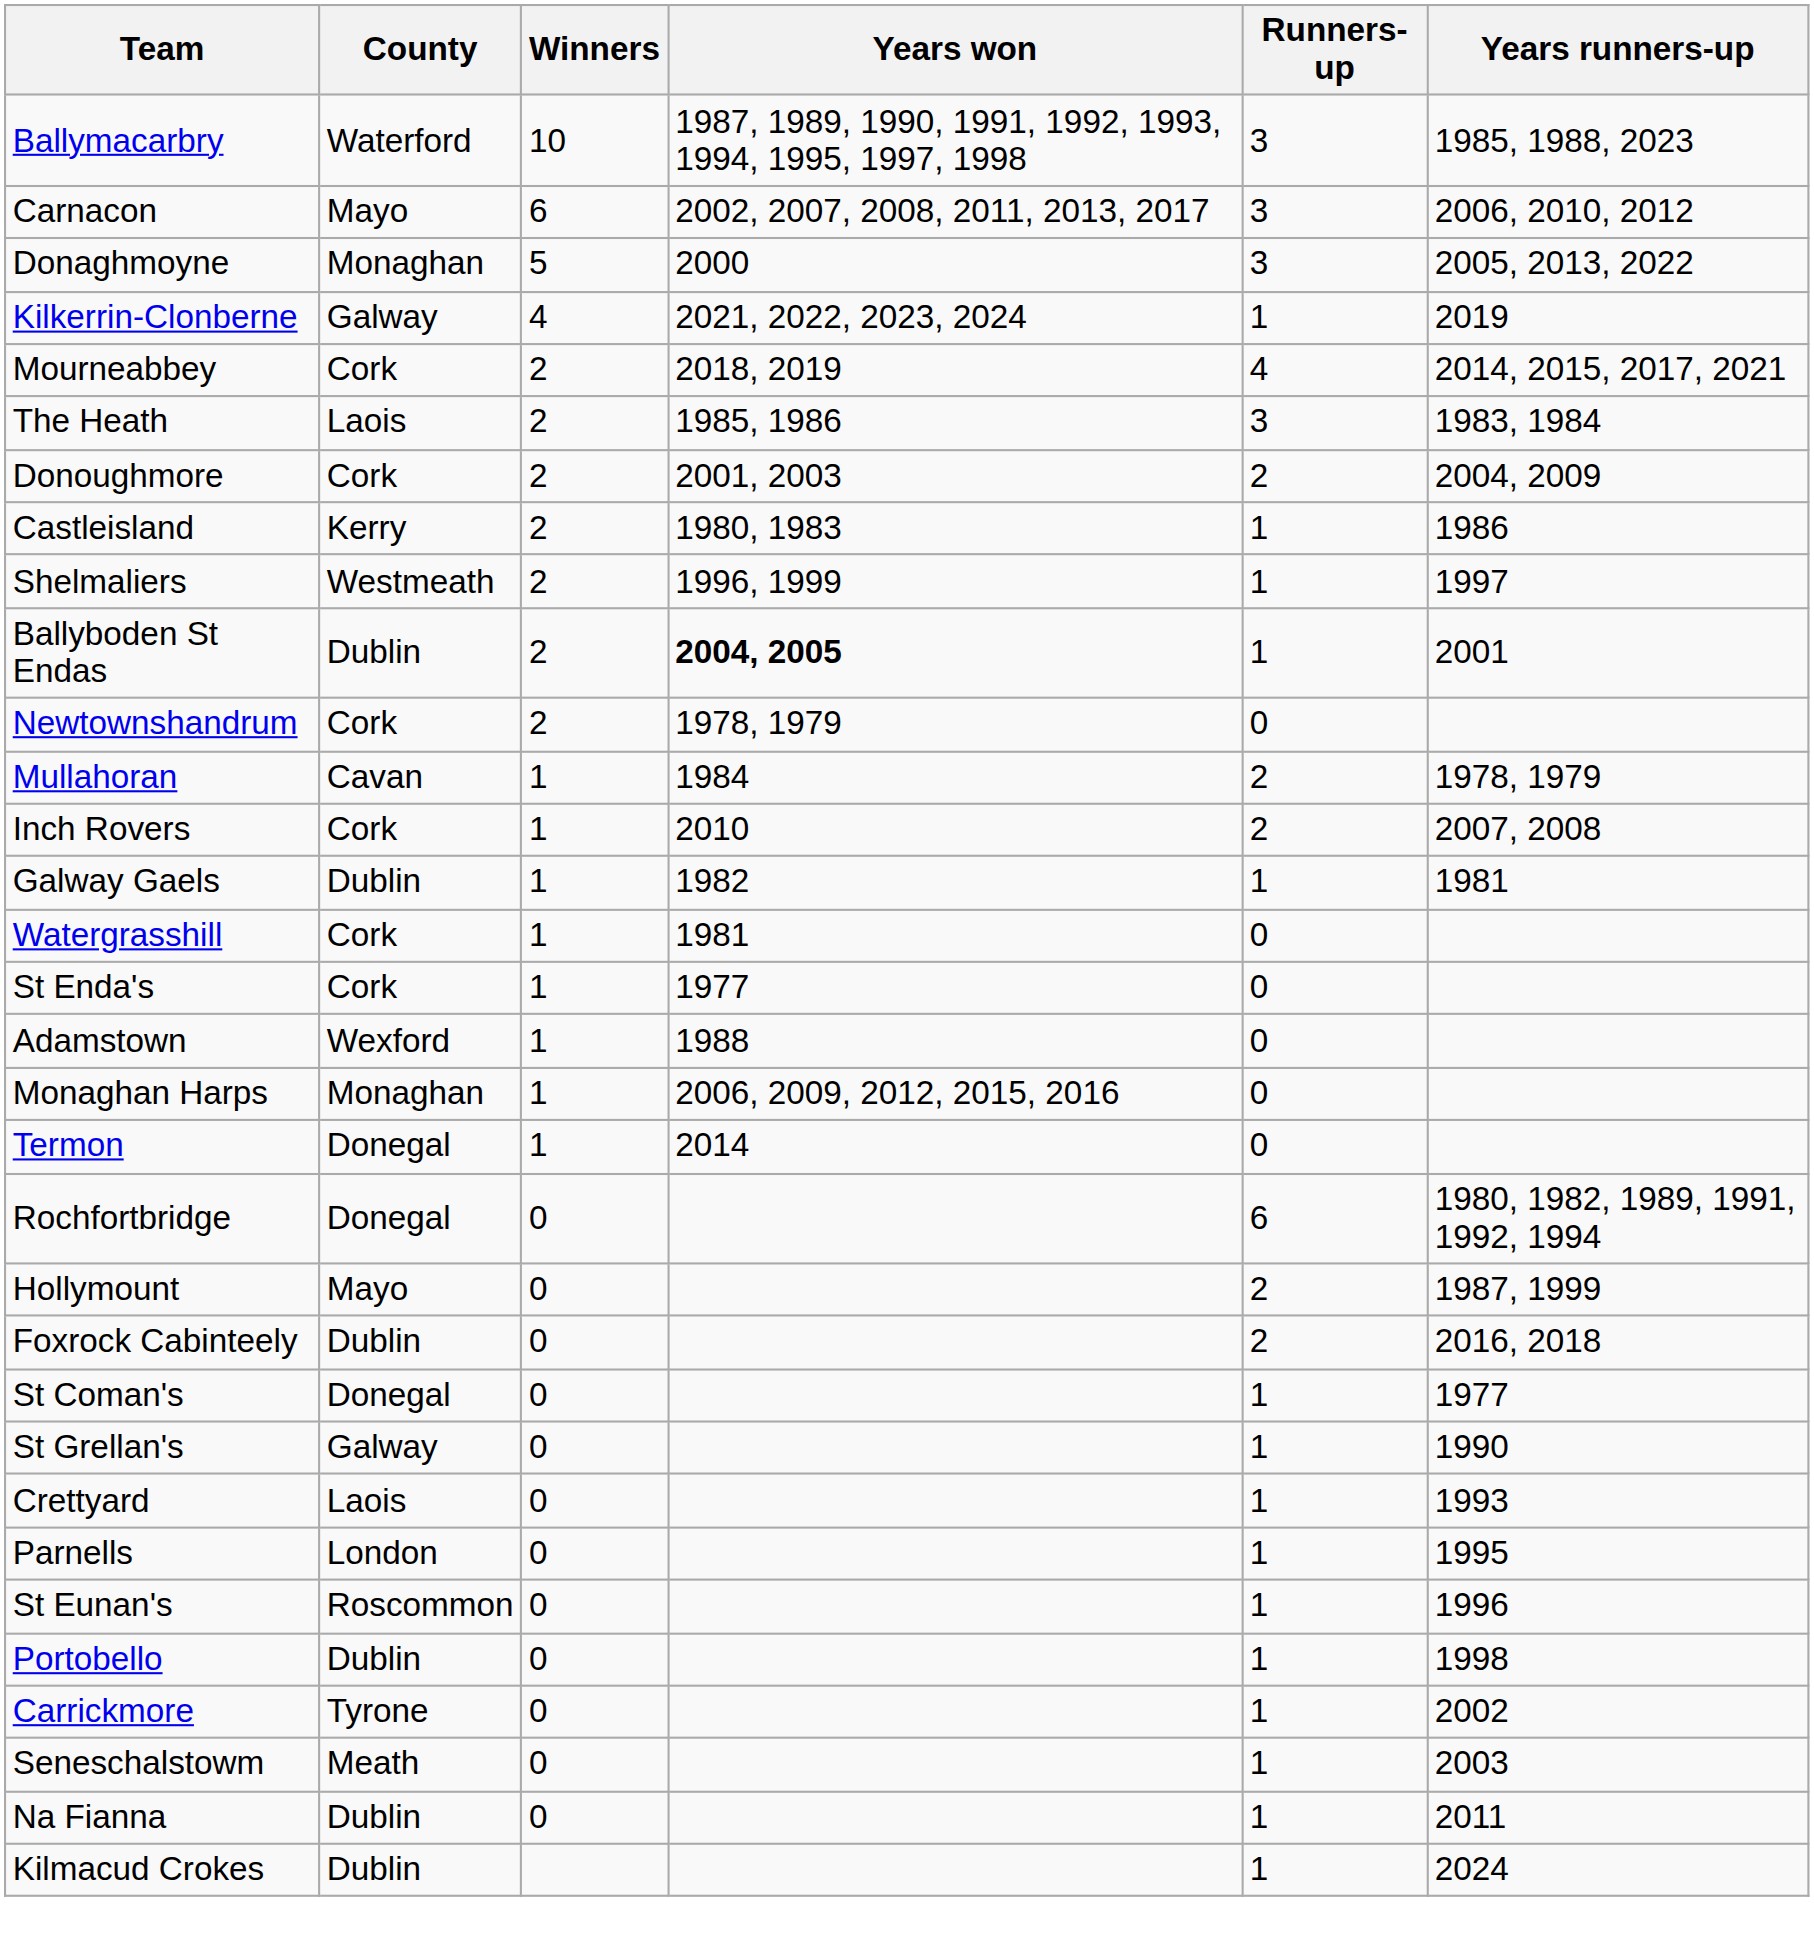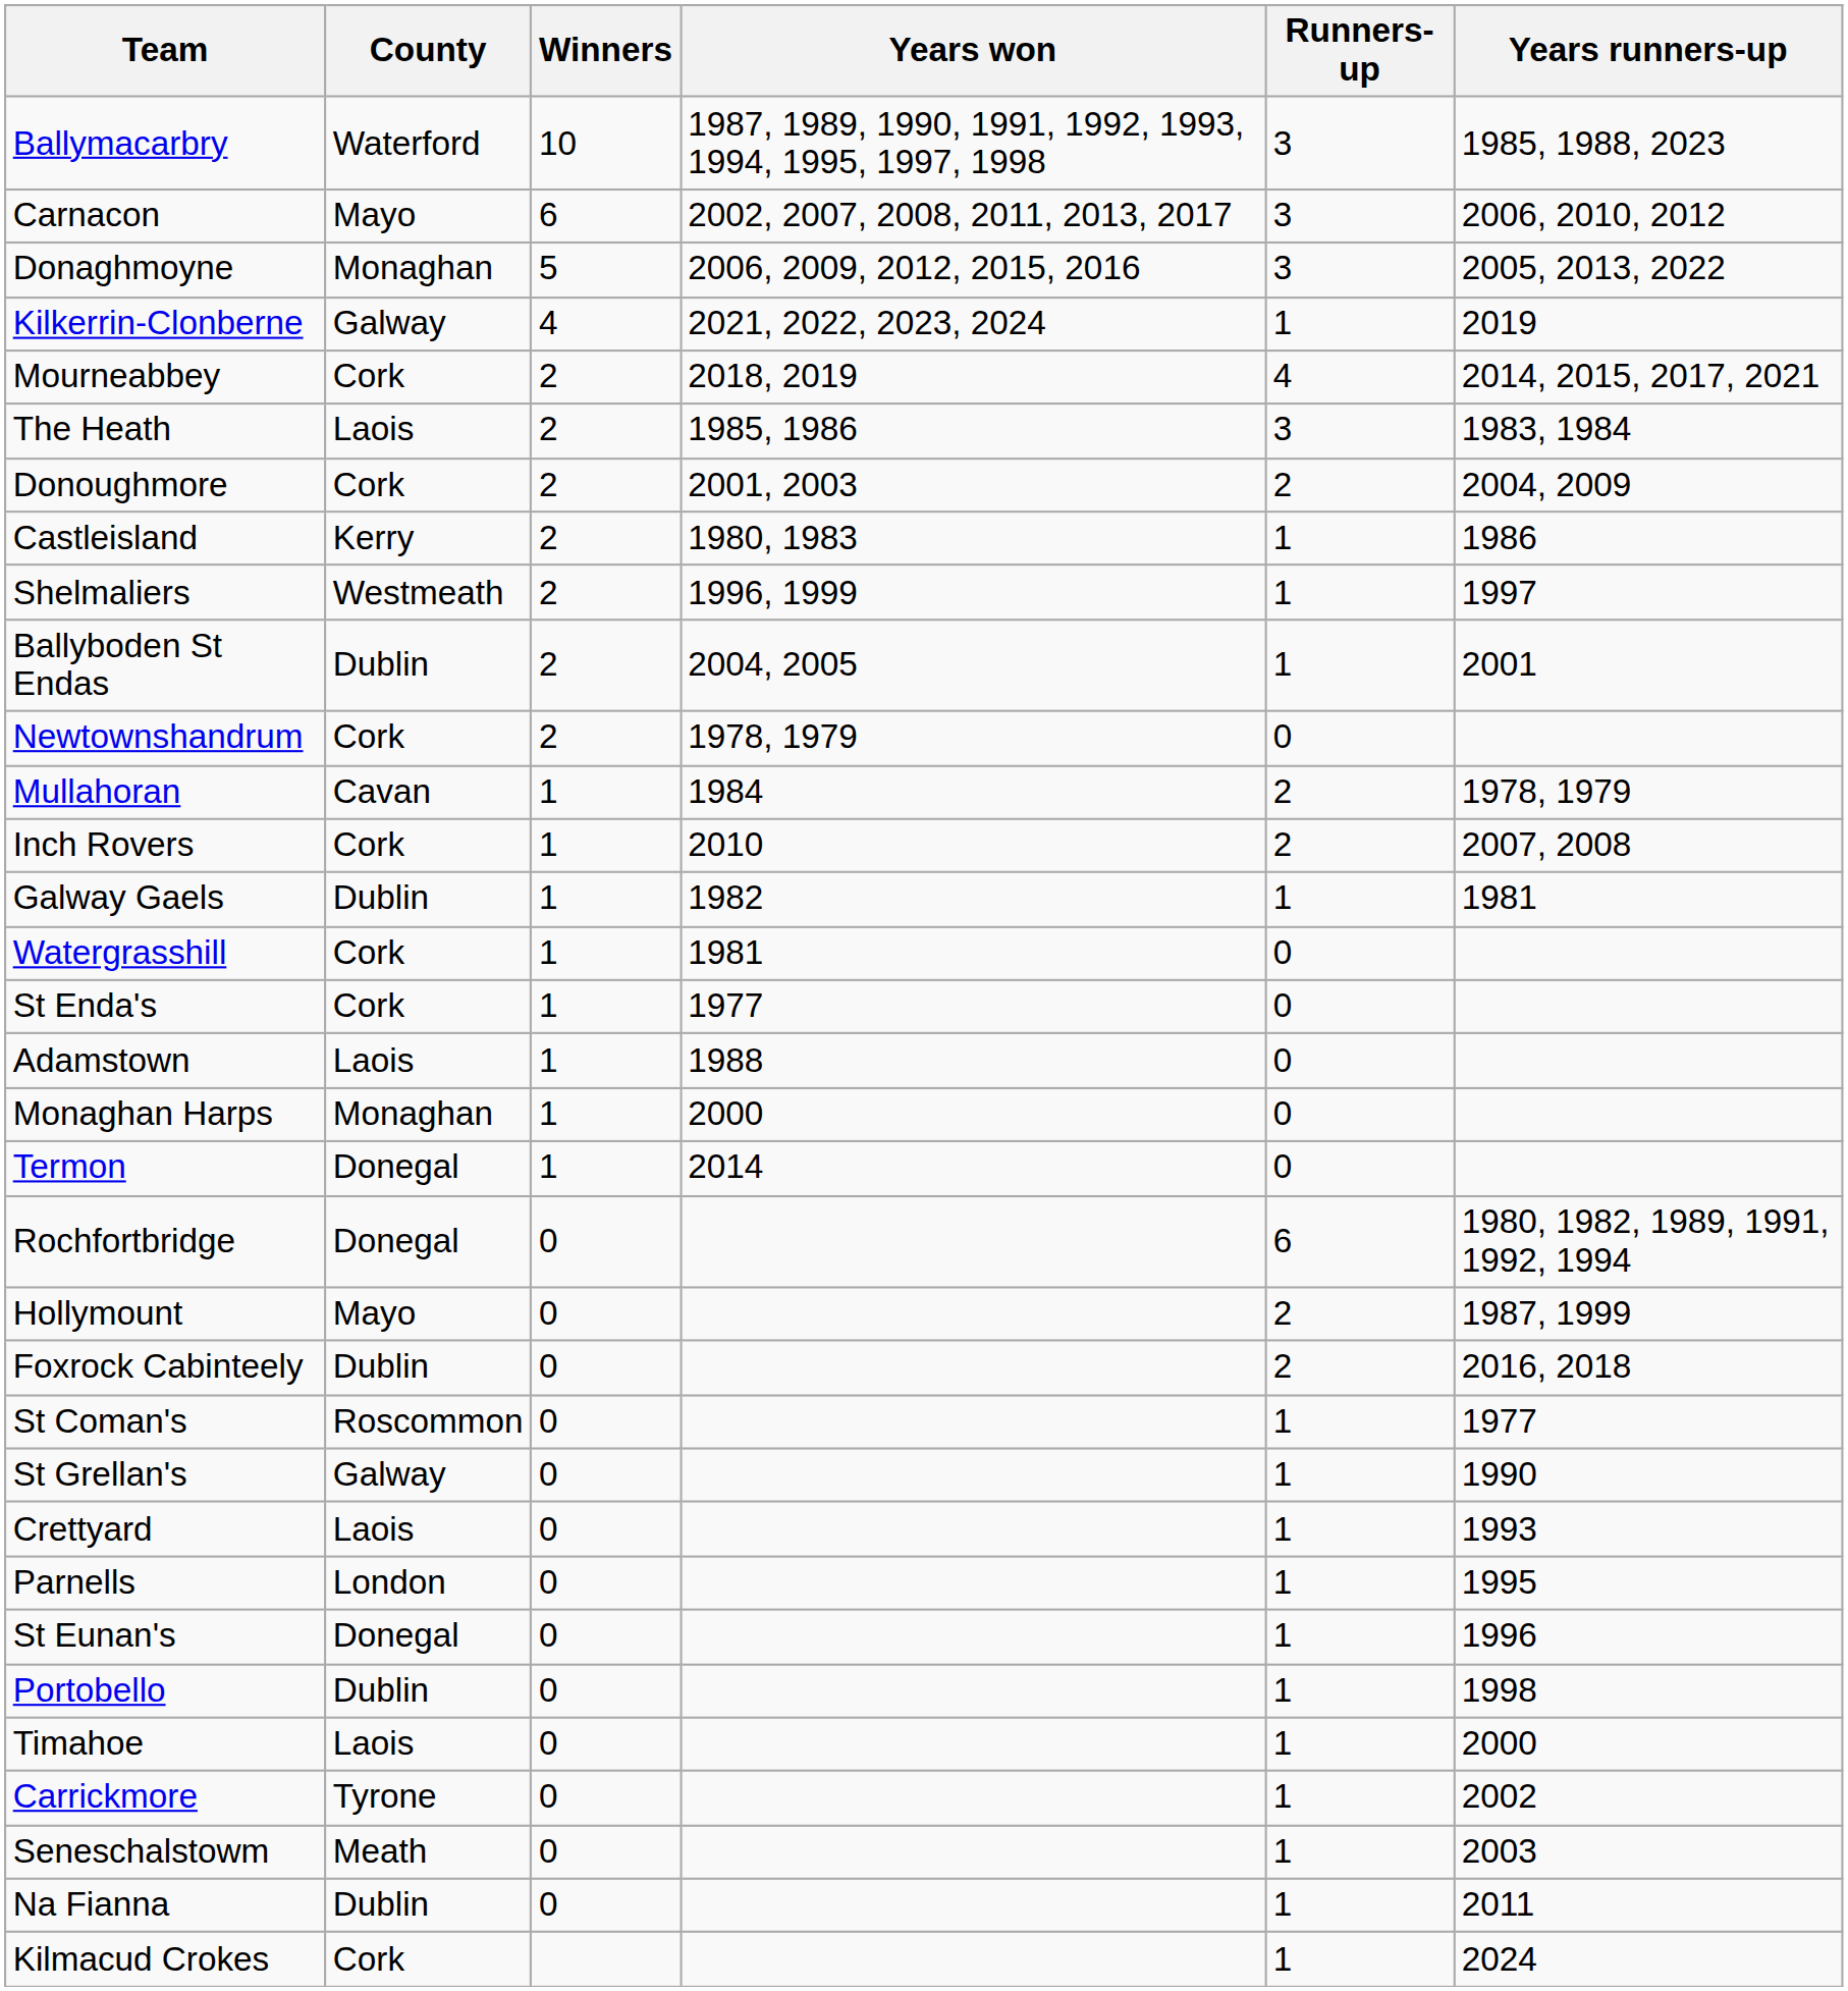 <table class="sortable wikitable">
 <tr>
 <th>Team</th>
 <th>County</th>
 <th>Winners</th>
 <th>Years won</th>
 <th>Runners-up</th>
 <th>Years runners-up</th>
 </tr>
 <tr>
 <td><a href='#'>Ballymacarbry</a></td>
 <td>Waterford</td>
 <td>10</td>
 <td>1987, 1989, 1990, 1991, 1992, 1993, 1994, 1995, 1997, 1998</td>
 <td>3</td>
 <td>1985, 1988, 2023</td>
 </tr>
 <tr>
 <td>Carnacon</td>
 <td>Mayo</td>
 <td>6</td>
 <td>2002, 2007, 2008, 2011, 2013, 2017</td>
 <td>3</td>
 <td>2006, 2010, 2012</td>
 </tr>
 <tr>
 <td>Donaghmoyne</td>
 <td>Monaghan</td>
 <td>5</td>
-<td>2000</td>
+<td>2006, 2009, 2012, 2015, 2016</td>
 <td>3</td>
 <td>2005, 2013, 2022</td>
 </tr>
 <tr>
 <td><a href='#'>Kilkerrin-Clonberne</a></td>
 <td>Galway</td>
 <td>4</td>
 <td>2021, 2022, 2023, 2024</td>
 <td>1</td>
 <td>2019</td>
 </tr>
 <tr>
 <td>Mourneabbey</td>
 <td>Cork</td>
 <td>2</td>
 <td>2018, 2019</td>
 <td>4</td>
 <td>2014, 2015, 2017, 2021</td>
 </tr>
 <tr>
 <td>The Heath</td>
 <td>Laois</td>
 <td>2</td>
 <td>1985, 1986</td>
 <td>3</td>
 <td>1983, 1984</td>
 </tr>
 <tr>
 <td>Donoughmore</td>
 <td>Cork</td>
 <td>2</td>
 <td>2001, 2003</td>
 <td>2</td>
 <td>2004, 2009</td>
 </tr>
 <tr>
 <td>Castleisland</td>
 <td>Kerry</td>
 <td>2</td>
 <td>1980, 1983</td>
 <td>1</td>
 <td>1986</td>
 </tr>
 <tr>
 <td>Shelmaliers</td>
 <td>Westmeath</td>
 <td>2</td>
 <td>1996, 1999</td>
 <td>1</td>
 <td>1997</td>
 </tr>
 <tr>
 <td>Ballyboden St Endas</td>
 <td>Dublin</td>
 <td>2</td>
-<td><strong>2004, 2005</strong></td>
+<td>2004, 2005</td>
 <td>1</td>
 <td>2001</td>
 </tr>
 <tr>
 <td><a href='#'>Newtownshandrum</a></td>
 <td>Cork</td>
 <td>2</td>
 <td>1978, 1979</td>
 <td>0</td>
 <td></td>
 </tr>
 <tr>
 <td><a href='#'>Mullahoran</a></td>
 <td>Cavan</td>
 <td>1</td>
 <td>1984</td>
 <td>2</td>
 <td>1978, 1979</td>
 </tr>
 <tr>
 <td>Inch Rovers</td>
 <td>Cork</td>
 <td>1</td>
 <td>2010</td>
 <td>2</td>
 <td>2007, 2008</td>
 </tr>
 <tr>
 <td>Galway Gaels</td>
 <td>Dublin</td>
 <td>1</td>
 <td>1982</td>
 <td>1</td>
 <td>1981</td>
 </tr>
 <tr>
 <td><a href='#'>Watergrasshill</a></td>
 <td>Cork</td>
 <td>1</td>
 <td>1981</td>
 <td>0</td>
 <td></td>
 </tr>
 <tr>
 <td>St Enda's</td>
 <td>Cork</td>
 <td>1</td>
 <td>1977</td>
 <td>0</td>
 <td></td>
 </tr>
 <tr>
 <td>Adamstown</td>
-<td>Wexford</td>
+<td>Laois</td>
 <td>1</td>
 <td>1988</td>
 <td>0</td>
 <td></td>
 </tr>
 <tr>
 <td>Monaghan Harps</td>
 <td>Monaghan</td>
 <td>1</td>
-<td>2006, 2009, 2012, 2015, 2016</td>
+<td>2000</td>
 <td>0</td>
 <td></td>
 </tr>
 <tr>
 <td><a href='#'>Termon</a></td>
 <td>Donegal</td>
 <td>1</td>
 <td>2014</td>
 <td>0</td>
 <td></td>
 </tr>
 <tr>
 <td>Rochfortbridge</td>
 <td>Donegal</td>
 <td>0</td>
 <td></td>
 <td>6</td>
 <td>1980, 1982, 1989, 1991, 1992, 1994</td>
 </tr>
 <tr>
 <td>Hollymount</td>
 <td>Mayo</td>
 <td>0</td>
 <td></td>
 <td>2</td>
 <td>1987, 1999</td>
 </tr>
 <tr>
 <td>Foxrock Cabinteely</td>
 <td>Dublin</td>
 <td>0</td>
 <td></td>
 <td>2</td>
 <td>2016, 2018</td>
 </tr>
 <tr>
 <td>St Coman's</td>
-<td>Donegal</td>
+<td>Roscommon</td>
 <td>0</td>
 <td></td>
 <td>1</td>
 <td>1977</td>
 </tr>
 <tr>
 <td>St Grellan's</td>
 <td>Galway</td>
 <td>0</td>
 <td></td>
 <td>1</td>
 <td>1990</td>
 </tr>
 <tr>
 <td>Crettyard</td>
 <td>Laois</td>
 <td>0</td>
 <td></td>
 <td>1</td>
 <td>1993</td>
 </tr>
 <tr>
 <td>Parnells</td>
 <td>London</td>
 <td>0</td>
 <td></td>
 <td>1</td>
 <td>1995</td>
 </tr>
 <tr>
 <td>St Eunan's</td>
-<td>Roscommon</td>
+<td>Donegal</td>
 <td>0</td>
 <td></td>
 <td>1</td>
 <td>1996</td>
 </tr>
 <tr>
 <td><a href='#'>Portobello</a></td>
 <td>Dublin</td>
 <td>0</td>
 <td></td>
 <td>1</td>
 <td>1998</td>
+</tr>
+<tr>
+<td>Timahoe</td>
+<td>Laois</td>
+<td>0</td>
+<td></td>
+<td>1</td>
+<td>2000</td>
 </tr>
 <tr>
 <td><a href='#'>Carrickmore</a></td>
 <td>Tyrone</td>
 <td>0</td>
 <td></td>
 <td>1</td>
 <td>2002</td>
 </tr>
 <tr>
 <td>Seneschalstowm</td>
 <td>Meath</td>
 <td>0</td>
 <td></td>
 <td>1</td>
 <td>2003</td>
 </tr>
 <tr>
 <td>Na Fianna</td>
 <td>Dublin</td>
 <td>0</td>
 <td></td>
 <td>1</td>
 <td>2011</td>
 </tr>
 <tr>
 <td>Kilmacud Crokes</td>
-<td>Dublin</td>
+<td>Cork</td>
 <td></td>
 <td></td>
 <td>1</td>
 <td>2024</td>
 </tr>
 </table>
